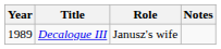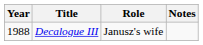 <table class="wikitable sortable">
 <tr>
 <th>Year</th>
 <th>Title</th>
 <th>Role</th>
 <th class="unsortable">Notes</th>
 </tr>
 <tr>
-<td>1989</td>
+<td>1988</td>
 <td><em><a href='#'>Decalogue III</a></em></td>
 <td>Janusz's wife</td>
 <td></td>
 </tr>
 </table>
